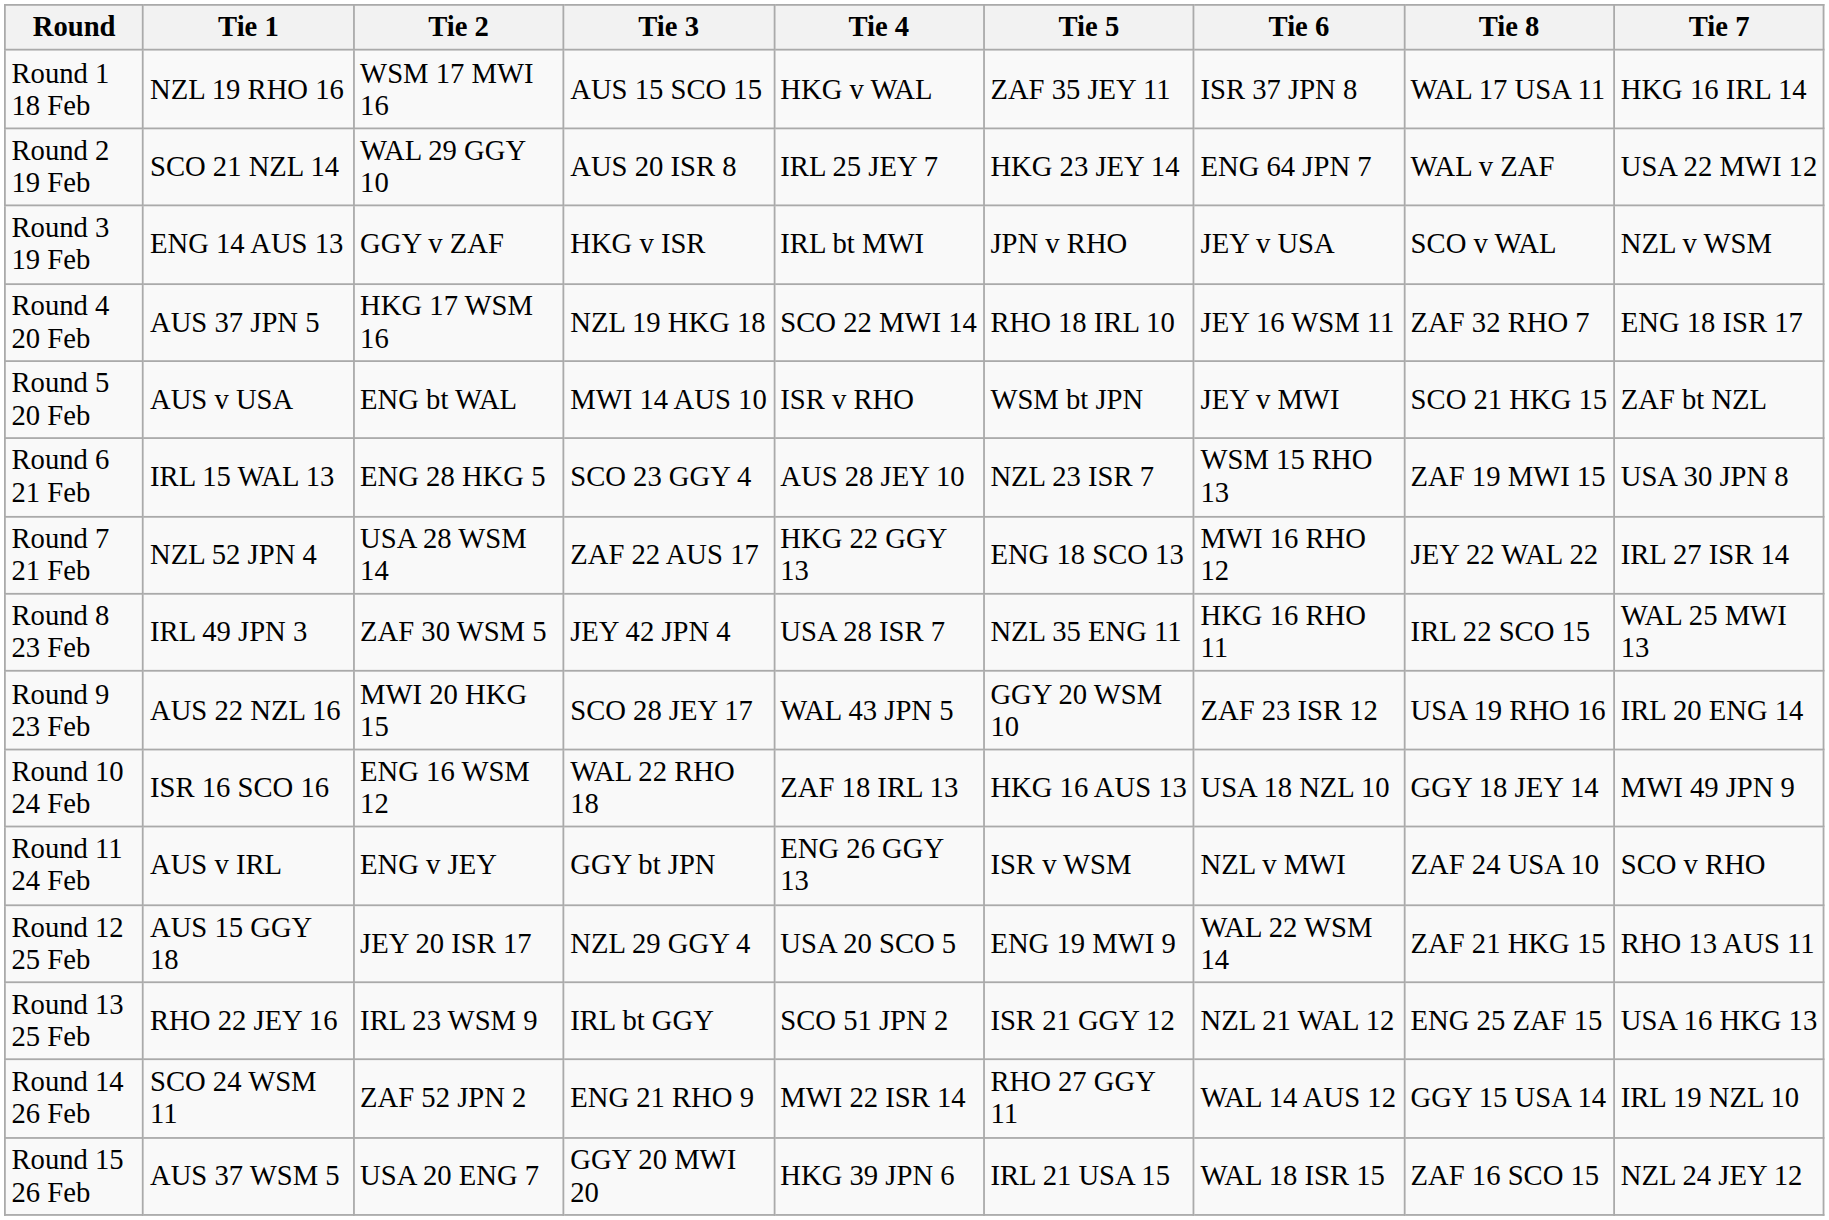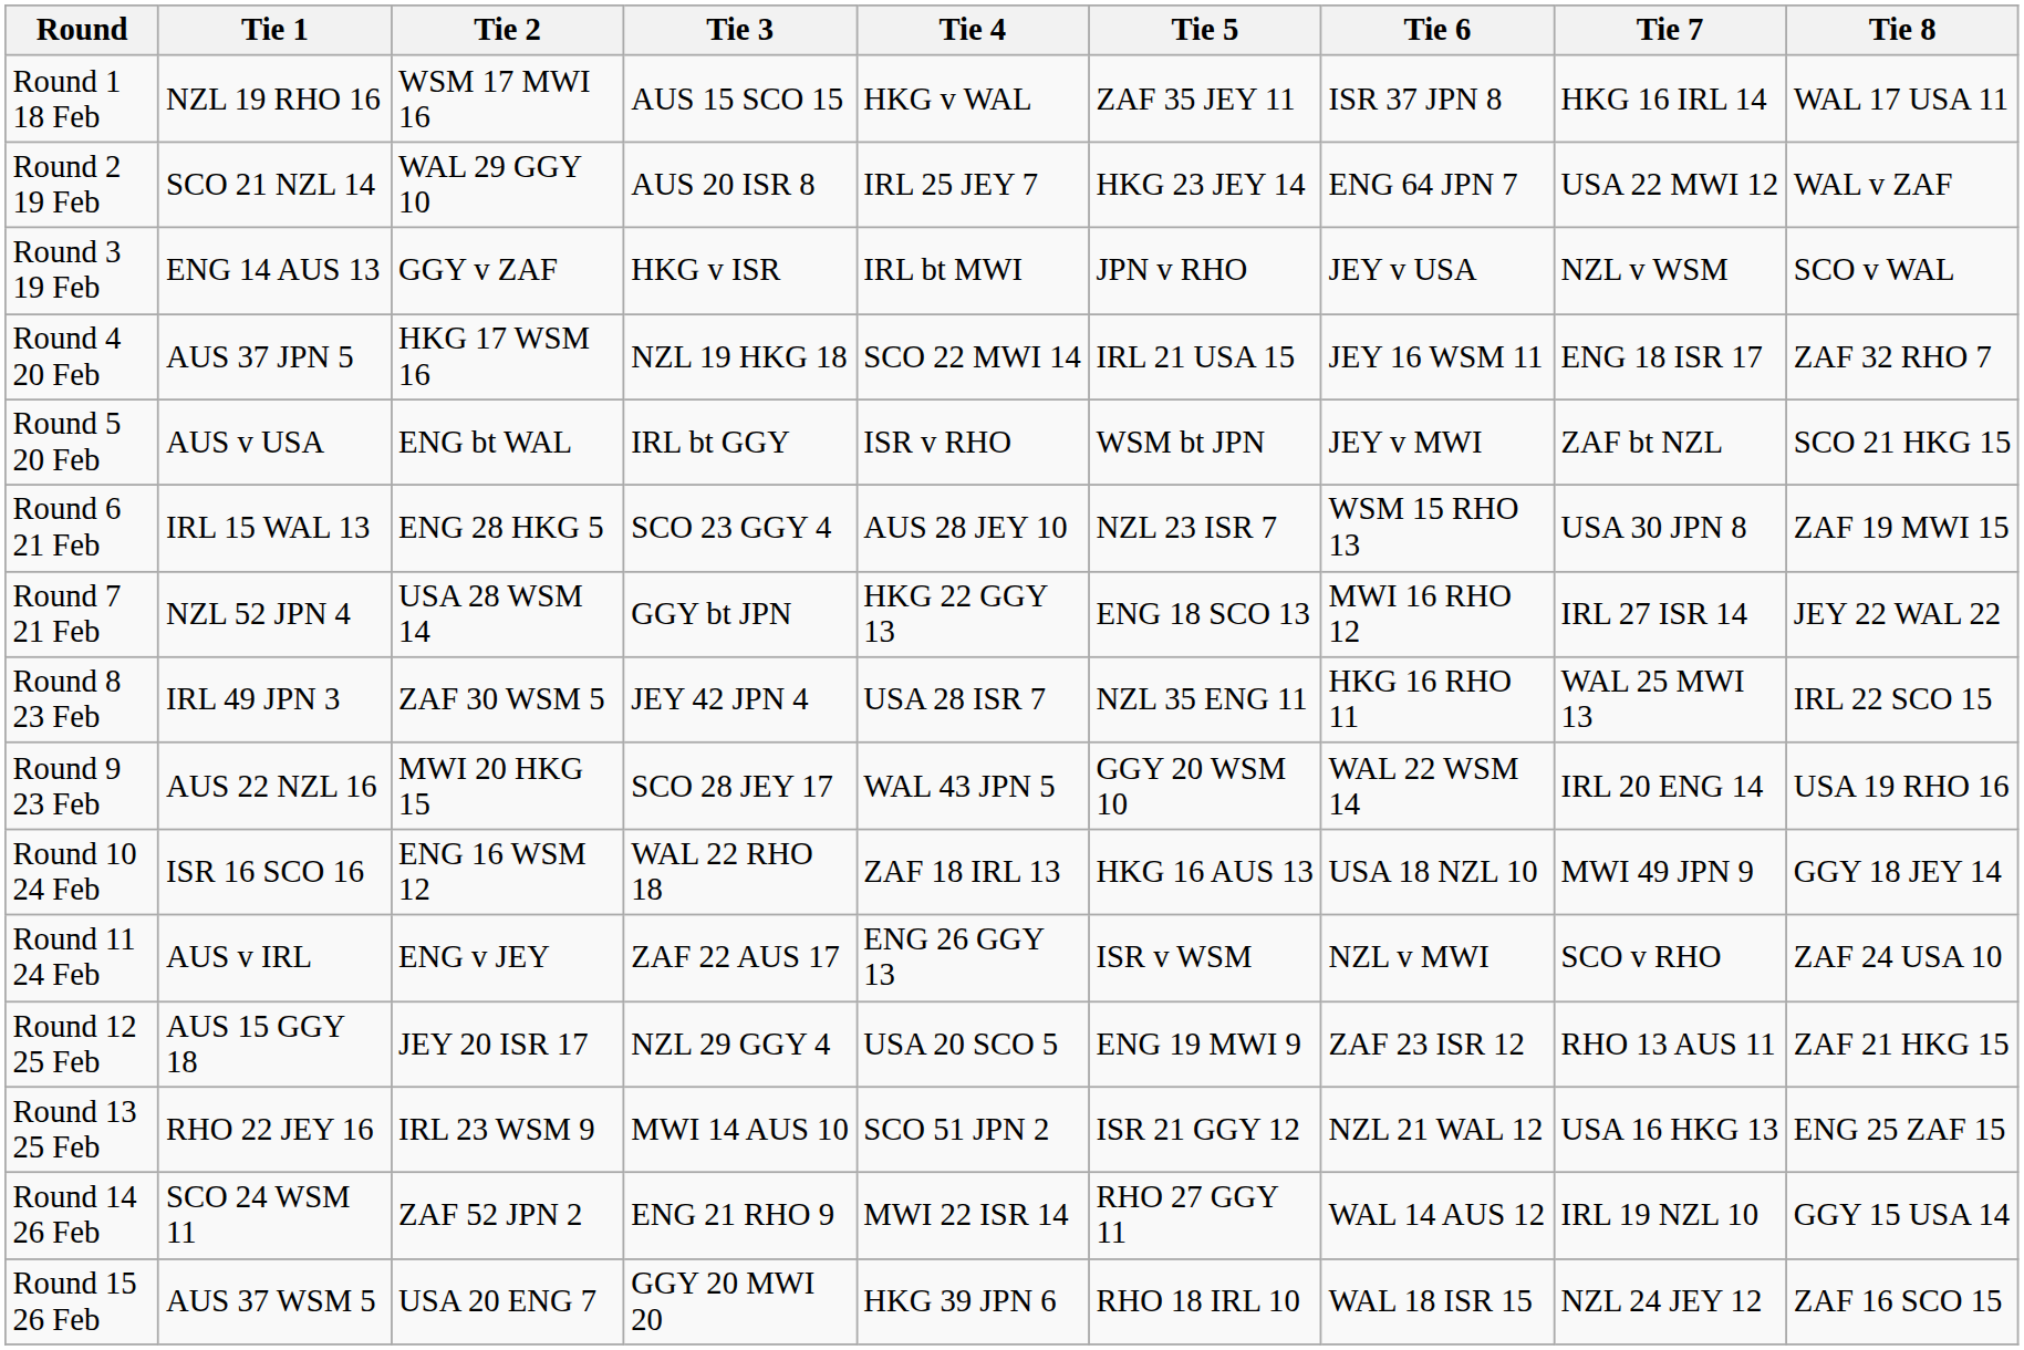 <table class="wikitable" style="font-size: 100%">
 <tr>
 <th width=70>Round</th>
 <th width=110>Tie 1</th>
 <th width=110>Tie 2</th>
 <th width=110>Tie 3</th>
 <th width=110>Tie 4</th>
 <th width=110>Tie 5</th>
 <th width=110>Tie 6</th>
+<th width=110>Tie 7</th>
 <th width=110>Tie 8</th>
-<th width=110>Tie 7</th>
 </tr>
 <tr>
 <td>Round 1<br>18 Feb</td>
 <td>NZL 19 RHO 16</td>
 <td>WSM 17 MWI 16</td>
 <td>AUS 15 SCO 15</td>
 <td>HKG v WAL</td>
 <td>ZAF 35 JEY 11</td>
 <td>ISR 37 JPN 8</td>
+<td>HKG 16 IRL 14</td>
 <td>WAL 17 USA 11</td>
-<td>HKG 16 IRL 14</td>
 </tr>
 <tr>
 <td>Round 2<br>19 Feb</td>
 <td>SCO 21 NZL 14</td>
 <td>WAL 29 GGY 10</td>
 <td>AUS 20 ISR 8</td>
 <td>IRL 25 JEY 7</td>
 <td>HKG 23 JEY 14</td>
 <td>ENG 64 JPN 7</td>
+<td>USA 22 MWI 12</td>
 <td>WAL v ZAF</td>
-<td>USA 22 MWI 12</td>
 </tr>
 <tr>
 <td>Round 3<br>19 Feb</td>
 <td>ENG 14 AUS 13</td>
 <td>GGY v ZAF</td>
 <td>HKG v ISR</td>
 <td>IRL bt MWI</td>
 <td>JPN v RHO</td>
 <td>JEY v USA</td>
+<td>NZL v WSM</td>
 <td>SCO v WAL</td>
-<td>NZL v WSM</td>
 </tr>
 <tr>
 <td>Round 4<br>20 Feb</td>
 <td>AUS 37 JPN 5</td>
 <td>HKG 17 WSM 16</td>
 <td>NZL 19 HKG 18</td>
 <td>SCO 22 MWI 14</td>
-<td>RHO 18 IRL 10</td>
+<td>IRL 21 USA 15</td>
 <td>JEY 16 WSM 11</td>
+<td>ENG 18 ISR 17</td>
 <td>ZAF 32 RHO 7</td>
-<td>ENG 18 ISR 17</td>
 </tr>
 <tr>
 <td>Round 5<br>20 Feb</td>
 <td>AUS v USA</td>
 <td>ENG bt WAL</td>
-<td>MWI 14 AUS 10</td>
+<td>IRL bt GGY</td>
 <td>ISR v RHO</td>
 <td>WSM bt JPN</td>
 <td>JEY v MWI</td>
+<td>ZAF bt NZL</td>
 <td>SCO 21 HKG 15</td>
-<td>ZAF bt NZL</td>
 </tr>
 <tr>
 <td>Round 6<br>21 Feb</td>
 <td>IRL 15 WAL 13</td>
 <td>ENG 28 HKG 5</td>
 <td>SCO 23 GGY 4</td>
 <td>AUS 28 JEY 10</td>
 <td>NZL 23 ISR 7</td>
 <td>WSM 15 RHO 13</td>
+<td>USA 30 JPN 8</td>
 <td>ZAF 19 MWI 15</td>
-<td>USA 30 JPN 8</td>
 </tr>
 <tr>
 <td>Round 7<br>21 Feb</td>
 <td>NZL 52 JPN 4</td>
 <td>USA 28 WSM 14</td>
-<td>ZAF 22 AUS 17</td>
+<td>GGY bt JPN</td>
 <td>HKG 22 GGY 13</td>
 <td>ENG 18 SCO 13</td>
 <td>MWI 16 RHO 12</td>
+<td>IRL 27 ISR 14</td>
 <td>JEY 22 WAL 22</td>
-<td>IRL 27 ISR 14</td>
 </tr>
 <tr>
 <td>Round 8<br>23 Feb</td>
 <td>IRL 49 JPN 3</td>
 <td>ZAF 30 WSM 5</td>
 <td>JEY 42 JPN 4</td>
 <td>USA 28 ISR 7</td>
 <td>NZL 35 ENG 11</td>
 <td>HKG 16 RHO 11</td>
+<td>WAL 25 MWI 13</td>
 <td>IRL 22 SCO 15</td>
-<td>WAL 25 MWI 13</td>
 </tr>
 <tr>
 <td>Round 9<br>23 Feb</td>
 <td>AUS 22 NZL 16</td>
 <td>MWI 20 HKG 15</td>
 <td>SCO 28 JEY 17</td>
 <td>WAL 43 JPN 5</td>
 <td>GGY 20 WSM 10</td>
-<td>ZAF 23 ISR 12</td>
+<td>WAL 22 WSM 14</td>
+<td>IRL 20 ENG 14</td>
 <td>USA 19 RHO 16</td>
-<td>IRL 20 ENG 14</td>
 </tr>
 <tr>
 <td>Round 10<br>24 Feb</td>
 <td>ISR 16 SCO 16</td>
 <td>ENG 16 WSM 12</td>
 <td>WAL 22 RHO 18</td>
 <td>ZAF 18 IRL 13</td>
 <td>HKG 16 AUS 13</td>
 <td>USA 18 NZL 10</td>
+<td>MWI 49 JPN 9</td>
 <td>GGY 18 JEY 14</td>
-<td>MWI 49 JPN 9</td>
 </tr>
 <tr>
 <td>Round 11<br>24 Feb</td>
 <td>AUS v IRL</td>
 <td>ENG v JEY</td>
-<td>GGY bt JPN</td>
+<td>ZAF 22 AUS 17</td>
 <td>ENG 26 GGY 13</td>
 <td>ISR v WSM</td>
 <td>NZL v MWI</td>
+<td>SCO v RHO</td>
 <td>ZAF 24 USA 10</td>
-<td>SCO v RHO</td>
 </tr>
 <tr>
 <td>Round 12<br>25 Feb</td>
 <td>AUS 15 GGY 18</td>
 <td>JEY 20 ISR 17</td>
 <td>NZL 29 GGY 4</td>
 <td>USA 20 SCO 5</td>
 <td>ENG 19 MWI 9</td>
-<td>WAL 22 WSM 14</td>
+<td>ZAF 23 ISR 12</td>
+<td>RHO 13 AUS 11</td>
 <td>ZAF 21 HKG 15</td>
-<td>RHO 13 AUS 11</td>
 </tr>
 <tr>
 <td>Round 13<br>25 Feb</td>
 <td>RHO 22 JEY 16</td>
 <td>IRL 23 WSM 9</td>
-<td>IRL bt GGY</td>
+<td>MWI 14 AUS 10</td>
 <td>SCO 51 JPN 2</td>
 <td>ISR 21 GGY 12</td>
 <td>NZL 21 WAL 12</td>
+<td>USA 16 HKG 13</td>
 <td>ENG 25 ZAF 15</td>
-<td>USA 16 HKG 13</td>
 </tr>
 <tr>
 <td>Round 14<br>26 Feb</td>
 <td>SCO 24 WSM 11</td>
 <td>ZAF 52 JPN 2</td>
 <td>ENG 21 RHO 9</td>
 <td>MWI 22 ISR 14</td>
 <td>RHO 27 GGY 11</td>
 <td>WAL 14 AUS 12</td>
+<td>IRL 19 NZL 10</td>
 <td>GGY 15 USA 14</td>
-<td>IRL 19 NZL 10</td>
 </tr>
 <tr>
 <td>Round 15<br>26 Feb</td>
 <td>AUS 37 WSM 5</td>
 <td>USA 20 ENG 7</td>
 <td>GGY 20 MWI 20</td>
 <td>HKG 39 JPN 6</td>
-<td>IRL 21 USA 15</td>
+<td>RHO 18 IRL 10</td>
 <td>WAL 18 ISR 15</td>
+<td>NZL 24 JEY 12</td>
 <td>ZAF 16 SCO 15</td>
-<td>NZL 24 JEY 12</td>
 </tr>
 </table>
